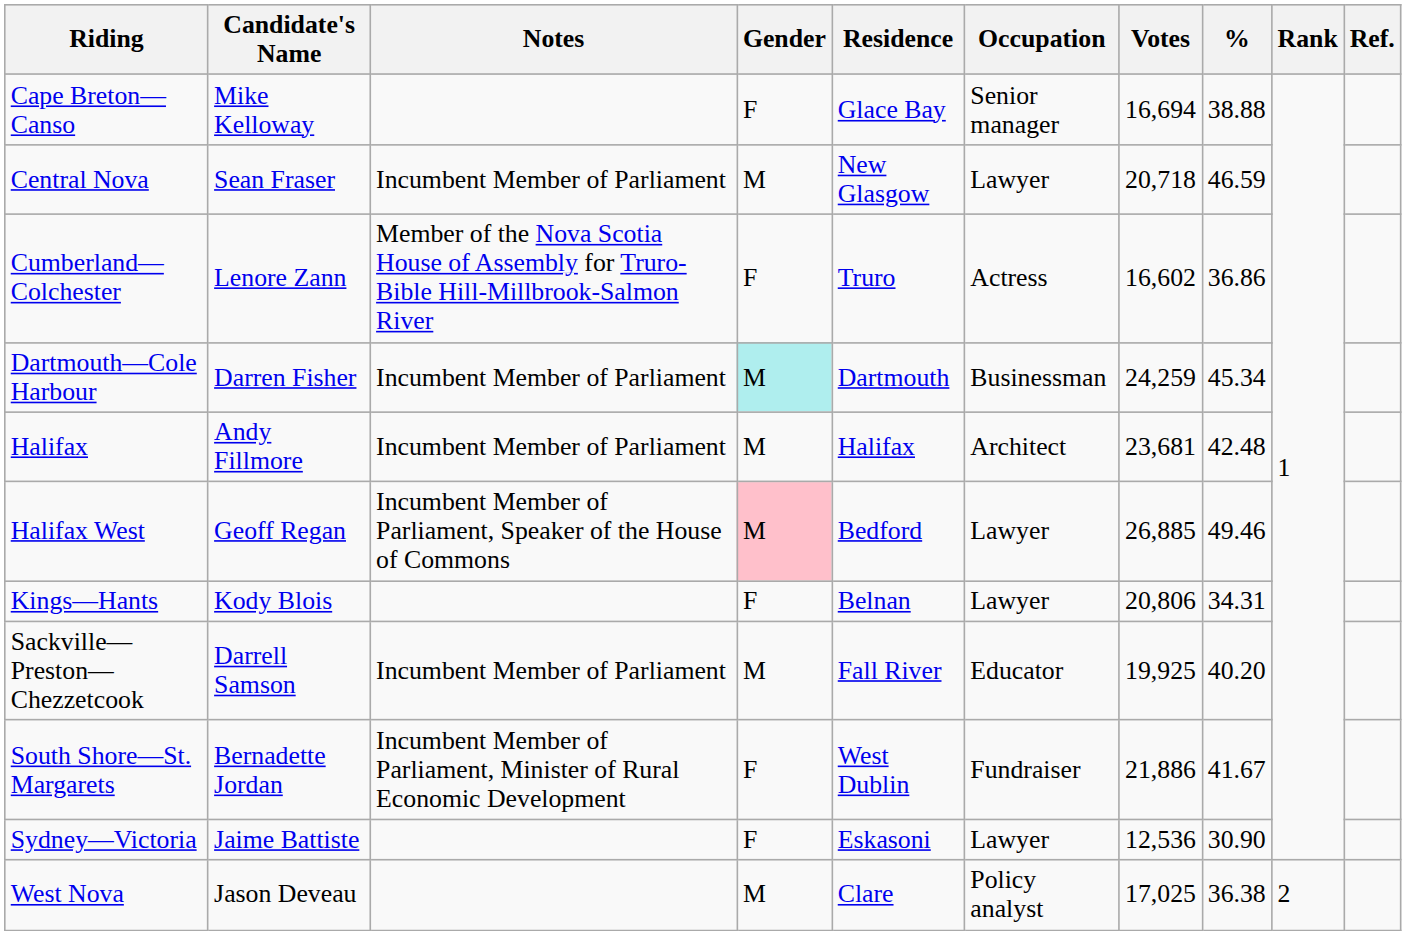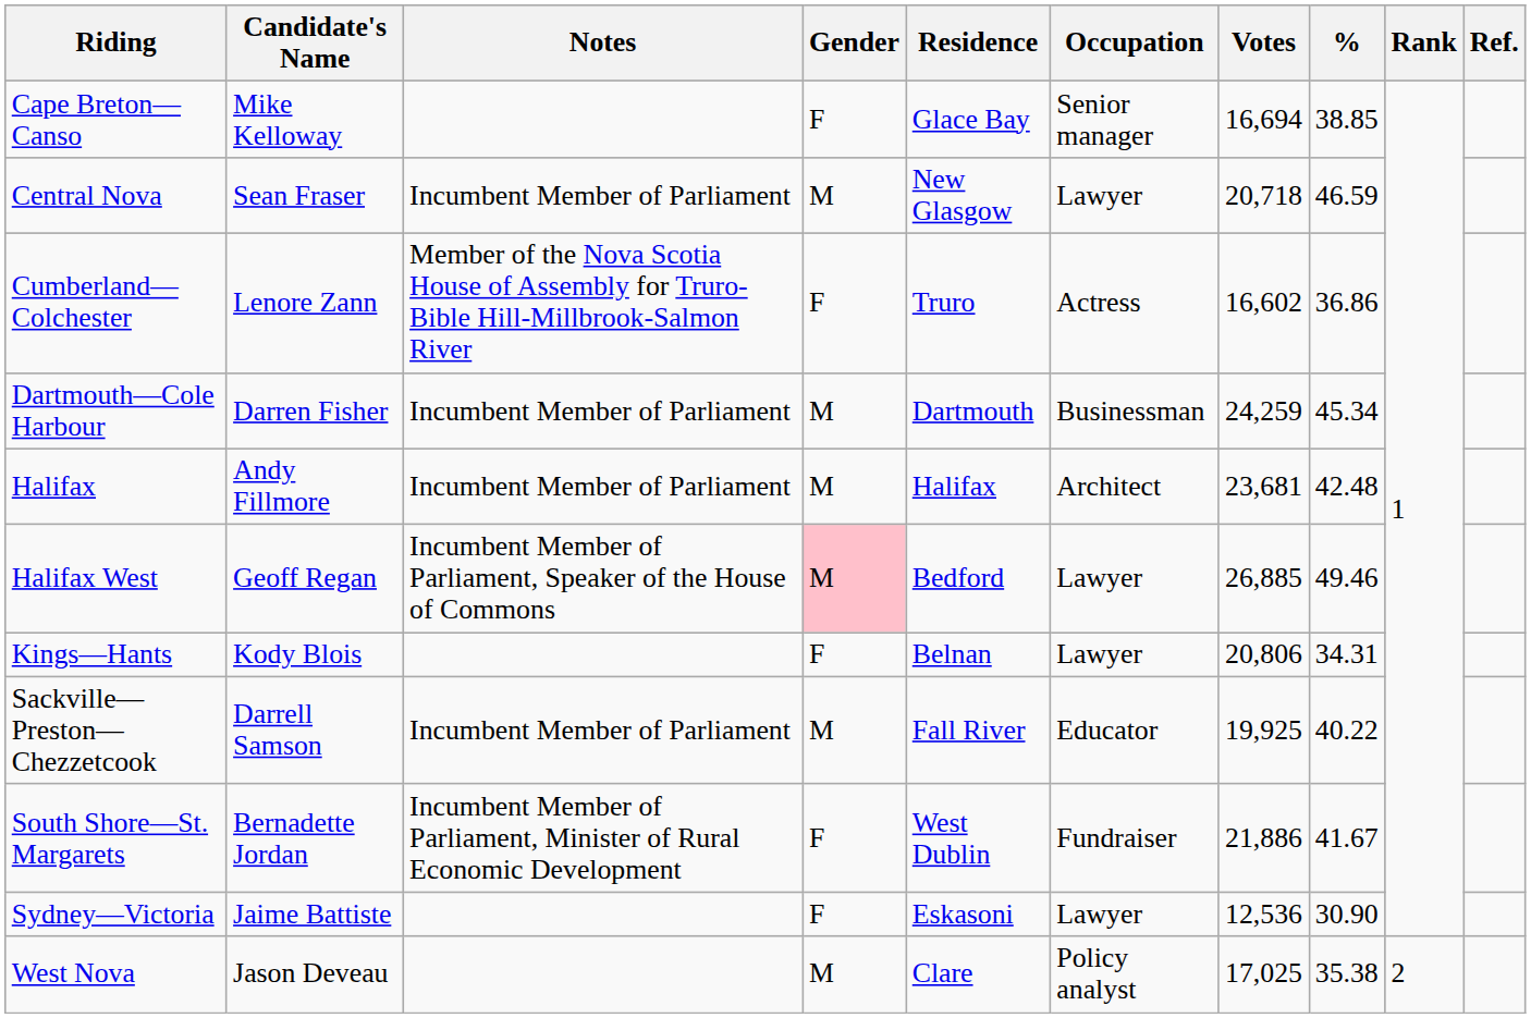 <table class="wikitable sortable">
 <tr>
 <th>Riding</th>
 <th>Candidate's Name</th>
 <th>Notes</th>
 <th>Gender</th>
 <th>Residence</th>
 <th>Occupation</th>
 <th>Votes</th>
 <th>%</th>
 <th>Rank</th>
 <th>Ref.</th>
 </tr>
 <tr>
 <td><a href='#'>Cape Breton—Canso</a></td>
 <td><a href='#'>Mike Kelloway</a></td>
 <td></td>
 <td>F</td>
 <td><a href='#'>Glace Bay</a></td>
 <td>Senior manager</td>
 <td>16,694</td>
-<td>38.88</td>
+<td>38.85</td>
 <td rowspan="10">1</td>
 <td></td>
 </tr>
 <tr>
 <td><a href='#'>Central Nova</a></td>
 <td><a href='#'>Sean Fraser</a></td>
 <td>Incumbent Member of Parliament</td>
 <td>M</td>
 <td><a href='#'>New Glasgow</a></td>
 <td>Lawyer</td>
 <td>20,718</td>
 <td>46.59</td>
 <td></td>
 </tr>
 <tr>
 <td><a href='#'>Cumberland—Colchester</a></td>
 <td><a href='#'>Lenore Zann</a></td>
 <td>Member of the <a href='#'>Nova Scotia House of Assembly</a> for <a href='#'>Truro-Bible Hill-Millbrook-Salmon River</a></td>
 <td>F</td>
 <td><a href='#'>Truro</a></td>
 <td>Actress</td>
 <td>16,602</td>
 <td>36.86</td>
 <td></td>
 </tr>
 <tr>
 <td><a href='#'>Dartmouth—Cole Harbour</a></td>
 <td><a href='#'>Darren Fisher</a></td>
 <td>Incumbent Member of Parliament</td>
-<td style="background: paleturquoise;">M</td>
+<td>M</td>
 <td><a href='#'>Dartmouth</a></td>
 <td>Businessman</td>
 <td>24,259</td>
 <td>45.34</td>
 <td></td>
 </tr>
 <tr>
 <td><a href='#'>Halifax</a></td>
 <td><a href='#'>Andy Fillmore</a></td>
 <td>Incumbent Member of Parliament</td>
 <td>M</td>
 <td><a href='#'>Halifax</a></td>
 <td>Architect</td>
 <td>23,681</td>
 <td>42.48</td>
 <td></td>
 </tr>
 <tr>
 <td><a href='#'>Halifax West</a></td>
 <td><a href='#'>Geoff Regan</a></td>
 <td>Incumbent Member of Parliament, Speaker of the House of Commons</td>
 <td style="background: pink;">M</td>
 <td><a href='#'>Bedford</a></td>
 <td>Lawyer</td>
 <td>26,885</td>
 <td>49.46</td>
 <td></td>
 </tr>
 <tr>
 <td><a href='#'>Kings—Hants</a></td>
 <td><a href='#'>Kody Blois</a></td>
 <td></td>
 <td>F</td>
 <td><a href='#'>Belnan</a></td>
 <td>Lawyer</td>
 <td>20,806</td>
 <td>34.31</td>
 <td></td>
 </tr>
 <tr>
 <td>Sackville—Preston—Chezzetcook</td>
 <td><a href='#'>Darrell Samson</a></td>
 <td>Incumbent Member of Parliament</td>
 <td>M</td>
 <td><a href='#'>Fall River</a></td>
 <td>Educator</td>
 <td>19,925</td>
-<td>40.20</td>
+<td>40.22</td>
 <td></td>
 </tr>
 <tr>
 <td><a href='#'>South Shore—St. Margarets</a></td>
 <td><a href='#'>Bernadette Jordan</a></td>
 <td>Incumbent Member of Parliament, Minister of Rural Economic Development</td>
 <td>F</td>
 <td><a href='#'>West Dublin</a></td>
 <td>Fundraiser</td>
 <td>21,886</td>
 <td>41.67</td>
 <td></td>
 </tr>
 <tr>
 <td><a href='#'>Sydney—Victoria</a></td>
 <td><a href='#'>Jaime Battiste</a></td>
 <td></td>
 <td>F</td>
 <td><a href='#'>Eskasoni</a></td>
 <td>Lawyer</td>
 <td>12,536</td>
 <td>30.90</td>
 <td></td>
 </tr>
 <tr>
 <td><a href='#'>West Nova</a></td>
 <td>Jason Deveau</td>
 <td></td>
 <td>M</td>
 <td><a href='#'>Clare</a></td>
 <td>Policy analyst</td>
 <td>17,025</td>
-<td>36.38</td>
+<td>35.38</td>
 <td>2</td>
 <td></td>
 </tr>
 </table>
